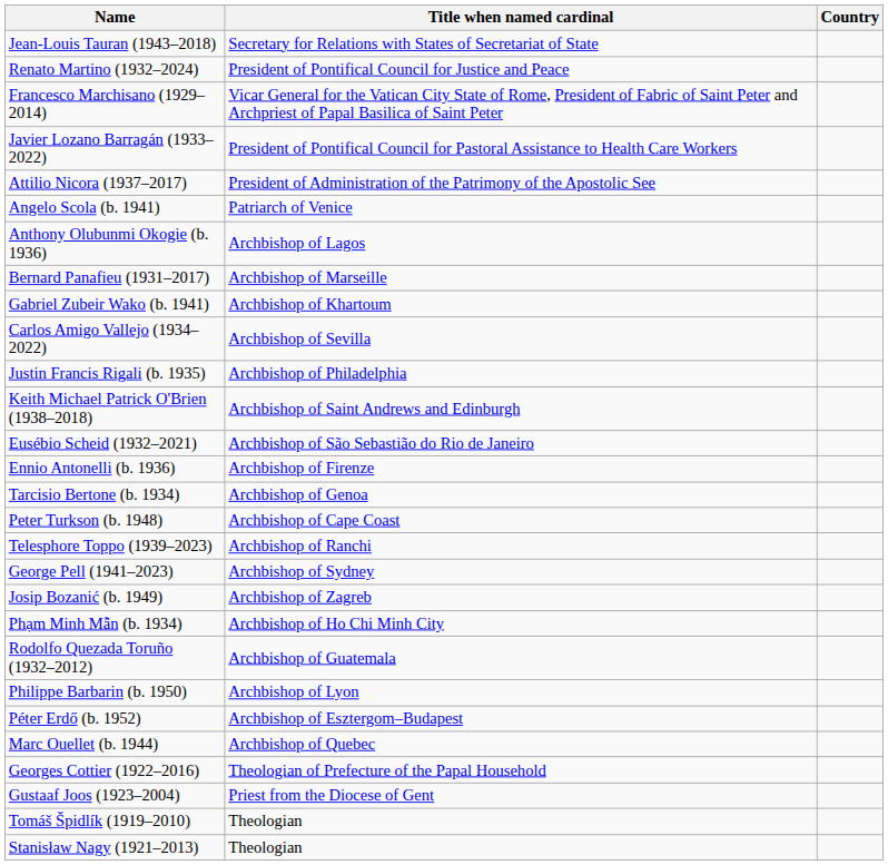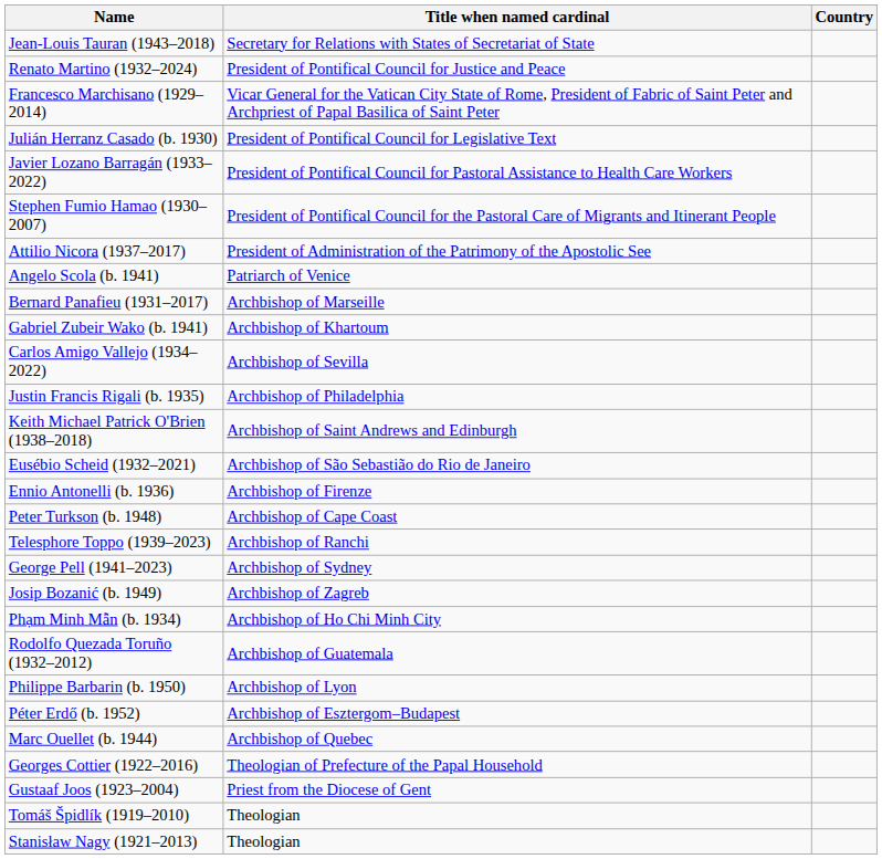 <table class="wikitable sortable">
 <tr>
 <th>Name</th>
 <th>Title when named cardinal</th>
 <th>Country</th>
 </tr>
 <tr>
 <td><a href='#'>Jean-Louis Tauran</a> (1943–2018)</td>
 <td><a href='#'>Secretary for Relations with States of Secretariat of State</a></td>
 <td></td>
 </tr>
 <tr>
 <td><a href='#'>Renato Martino</a> (1932–2024)</td>
 <td><a href='#'>President of Pontifical Council for Justice and Peace</a></td>
 <td></td>
 </tr>
 <tr>
 <td><a href='#'>Francesco Marchisano</a> (1929–2014)</td>
 <td><a href='#'>Vicar General for the Vatican City State of Rome</a>, <a href='#'>President of Fabric of Saint Peter</a> and <a href='#'>Archpriest of Papal Basilica of Saint Peter</a></td>
 <td></td>
 </tr>
 <tr>
+<td><a href='#'>Julián Herranz Casado</a> (b. 1930)</td>
+<td><a href='#'>President of Pontifical Council for Legislative Text</a></td>
+<td></td>
+</tr>
+<tr>
 <td><a href='#'>Javier Lozano Barragán</a> (1933–2022)</td>
 <td><a href='#'>President of Pontifical Council for Pastoral Assistance to Health Care Workers</a></td>
+<td></td>
+</tr>
+<tr>
+<td><a href='#'>Stephen Fumio Hamao</a> (1930–2007)</td>
+<td><a href='#'>President of Pontifical Council for the Pastoral Care of Migrants and Itinerant People</a></td>
 <td></td>
 </tr>
 <tr>
 <td><a href='#'>Attilio Nicora</a> (1937–2017)</td>
 <td><a href='#'>President of Administration of the Patrimony of the Apostolic See</a></td>
 <td></td>
 </tr>
 <tr>
 <td><a href='#'>Angelo Scola</a> (b. 1941)</td>
 <td><a href='#'>Patriarch of Venice</a></td>
-<td></td>
-</tr>
-<tr>
-<td><a href='#'>Anthony Olubunmi Okogie</a> (b. 1936)</td>
-<td><a href='#'>Archbishop of Lagos</a></td>
 <td></td>
 </tr>
 <tr>
 <td><a href='#'>Bernard Panafieu</a> (1931–2017)</td>
 <td><a href='#'>Archbishop of Marseille</a></td>
 <td></td>
 </tr>
 <tr>
 <td><a href='#'>Gabriel Zubeir Wako</a> (b. 1941)</td>
 <td><a href='#'>Archbishop of Khartoum</a></td>
 <td></td>
 </tr>
 <tr>
 <td><a href='#'>Carlos Amigo Vallejo</a> (1934–2022)</td>
 <td><a href='#'>Archbishop of Sevilla</a></td>
 <td></td>
 </tr>
 <tr>
 <td><a href='#'>Justin Francis Rigali</a> (b. 1935)</td>
 <td><a href='#'>Archbishop of Philadelphia</a></td>
 <td></td>
 </tr>
 <tr>
 <td><a href='#'>Keith Michael Patrick O'Brien</a> (1938–2018)</td>
 <td><a href='#'>Archbishop of Saint Andrews and Edinburgh</a></td>
 <td></td>
 </tr>
 <tr>
 <td><a href='#'>Eusébio Scheid</a> (1932–2021)</td>
 <td><a href='#'>Archbishop of São Sebastião do Rio de Janeiro</a></td>
 <td></td>
 </tr>
 <tr>
 <td><a href='#'>Ennio Antonelli</a> (b. 1936)</td>
 <td><a href='#'>Archbishop of Firenze</a></td>
-<td></td>
-</tr>
-<tr>
-<td><a href='#'>Tarcisio Bertone</a> (b. 1934)</td>
-<td><a href='#'>Archbishop of Genoa</a></td>
 <td></td>
 </tr>
 <tr>
 <td><a href='#'>Peter Turkson</a> (b. 1948)</td>
 <td><a href='#'>Archbishop of Cape Coast</a></td>
 <td></td>
 </tr>
 <tr>
 <td><a href='#'>Telesphore Toppo</a> (1939–2023)</td>
 <td><a href='#'>Archbishop of Ranchi</a></td>
 <td></td>
 </tr>
 <tr>
 <td><a href='#'>George Pell</a> (1941–2023)</td>
 <td><a href='#'>Archbishop of Sydney</a></td>
 <td></td>
 </tr>
 <tr>
 <td><a href='#'>Josip Bozanić</a> (b. 1949)</td>
 <td><a href='#'>Archbishop of Zagreb</a></td>
 <td></td>
 </tr>
 <tr>
 <td><a href='#'>Phạm Minh Mẫn</a> (b. 1934)</td>
 <td><a href='#'>Archbishop of Ho Chi Minh City</a></td>
 <td></td>
 </tr>
 <tr>
 <td><a href='#'>Rodolfo Quezada Toruño</a> (1932–2012)</td>
 <td><a href='#'>Archbishop of Guatemala</a></td>
 <td></td>
 </tr>
 <tr>
 <td><a href='#'>Philippe Barbarin</a> (b. 1950)</td>
 <td><a href='#'>Archbishop of Lyon</a></td>
 <td></td>
 </tr>
 <tr>
 <td><a href='#'>Péter Erdő</a> (b. 1952)</td>
 <td><a href='#'>Archbishop of Esztergom–Budapest</a></td>
 <td></td>
 </tr>
 <tr>
 <td><a href='#'>Marc Ouellet</a> (b. 1944)</td>
 <td><a href='#'>Archbishop of Quebec</a></td>
 <td></td>
 </tr>
 <tr>
 <td><a href='#'>Georges Cottier</a> (1922–2016)</td>
 <td><a href='#'>Theologian of Prefecture of the Papal Household</a></td>
 <td></td>
 </tr>
 <tr>
 <td><a href='#'>Gustaaf Joos</a> (1923–2004)</td>
 <td><a href='#'>Priest from the Diocese of Gent</a></td>
 <td></td>
 </tr>
 <tr>
 <td><a href='#'>Tomáš Špidlík</a> (1919–2010)</td>
 <td>Theologian</td>
 <td></td>
 </tr>
 <tr>
 <td><a href='#'>Stanisław Nagy</a> (1921–2013)</td>
 <td>Theologian</td>
 <td></td>
 </tr>
 </table>
